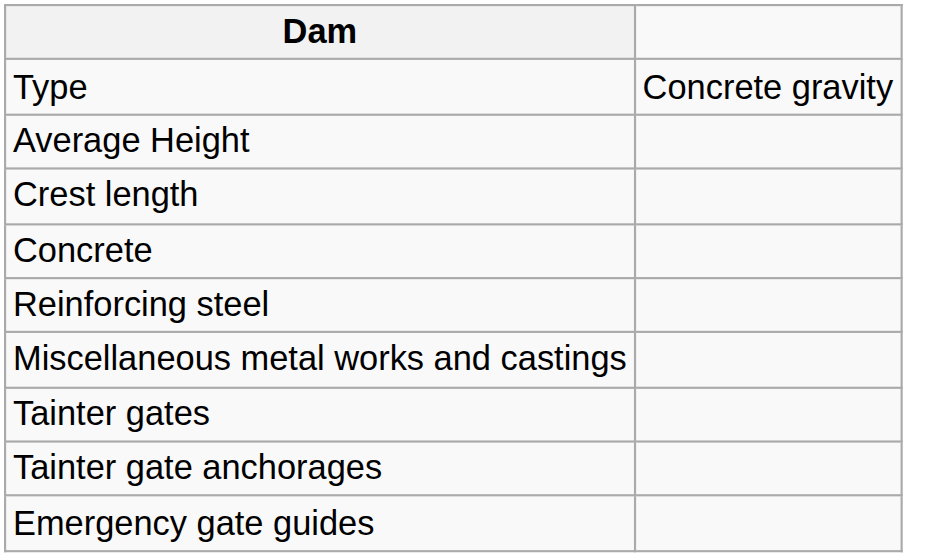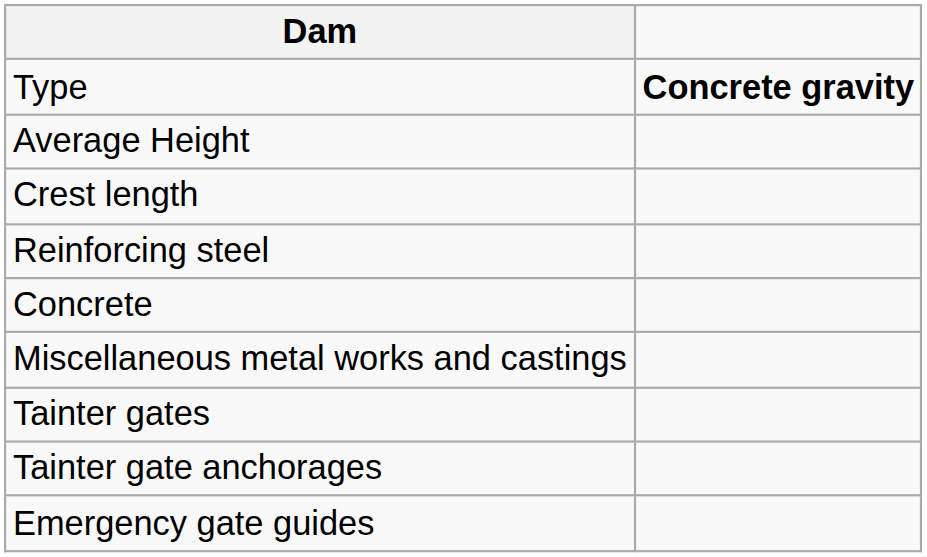 <table class="wikitable">
 <tr>
 <th>Dam</th>
 </tr>
 <tr>
 <td>Type</td>
-<td>Concrete gravity</td>
+<td><strong>Concrete gravity</strong></td>
 </tr>
 <tr>
 <td>Average Height</td>
 <td></td>
 </tr>
 <tr>
 <td>Crest length</td>
 <td></td>
 </tr>
 <tr>
-<td>Concrete</td>
+<td>Reinforcing steel</td>
 <td></td>
 </tr>
 <tr>
-<td>Reinforcing steel</td>
+<td>Concrete</td>
 <td></td>
 </tr>
 <tr>
 <td>Miscellaneous metal works and castings</td>
 <td></td>
 </tr>
 <tr>
 <td>Tainter gates</td>
 <td></td>
 </tr>
 <tr>
 <td>Tainter gate anchorages</td>
 <td></td>
 </tr>
 <tr>
 <td>Emergency gate guides</td>
 <td></td>
 </tr>
 </table>
